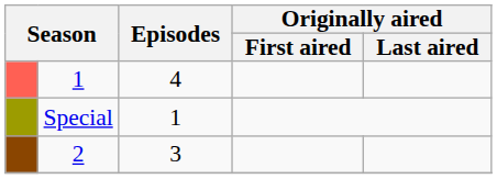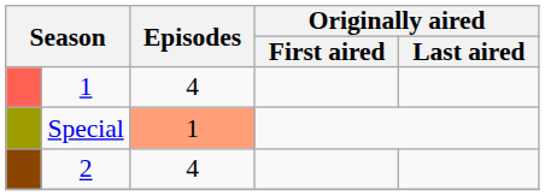 <table class="wikitable" style="text-align: center">
 <tr>
 <th style="padding: 0px 8px" colspan="2" rowspan="2">Season</th>
 <th style="padding: 0px 8px" rowspan="2">Episodes</th>
 <th style="padding: 0px 8px" colspan="2">Originally aired</th>
 </tr>
 <tr>
 <th style="padding: 0px 8px">First aired</th>
 <th style="padding: 0px 8px">Last aired</th>
 </tr>
 <tr>
 <td style="width: 15px" bgcolor="FF6054"></td>
 <td><a href='#'>1</a></td>
 <td>4</td>
 <td></td>
 <td style="padding: 0px 8px"></td>
 </tr>
 <tr>
 <td style="width: 15px" bgcolor="9C9C00"></td>
 <td><a href='#'>Special</a></td>
-<td>1</td>
+<td style="background: lightsalmon;">1</td>
 <td colspan="2"></td>
 </tr>
 <tr>
 <td style="width: 15px" bgcolor="8A4500"></td>
 <td><a href='#'>2</a></td>
-<td>3</td>
+<td>4</td>
 <td style="padding: 0px 8px"></td>
 <td style="padding: 0px 8px"></td>
 </tr>
 <tr>
 </tr>
 </table>
